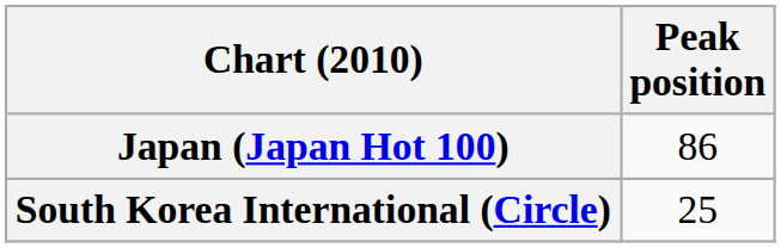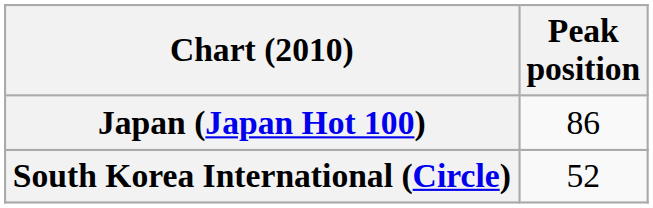 <table class="wikitable sortable plainrowheaders">
 <tr>
 <th scope="col">Chart (2010)</th>
 <th scope="col">Peak<br>position</th>
 </tr>
 <tr>
 <th scope="row">Japan (<a href='#'>Japan Hot 100</a>)</th>
 <td style="text-align:center;">86</td>
 </tr>
 <tr>
 <th scope="row">South Korea International (<a href='#'>Circle</a>)</th>
-<td align="center">25</td>
+<td align="center">52</td>
 </tr>
 </table>
